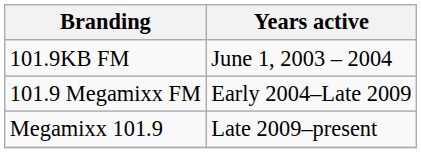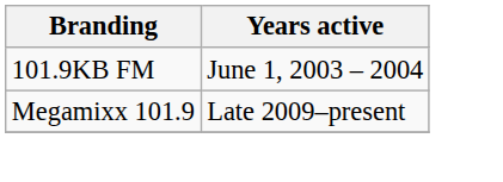 <table class="wikitable">
 <tr>
 <th>Branding</th>
 <th>Years active</th>
 </tr>
 <tr>
 <td>101.9KB FM</td>
 <td>June 1, 2003 – 2004</td>
 </tr>
 <tr>
-<td>101.9 Megamixx FM</td>
-<td>Early 2004–Late 2009</td>
-</tr>
-<tr>
 <td>Megamixx 101.9</td>
 <td>Late 2009–present</td>
 </tr>
 <tr>
 </tr>
 </table>
